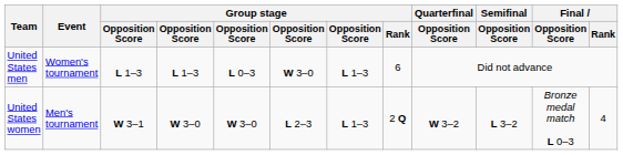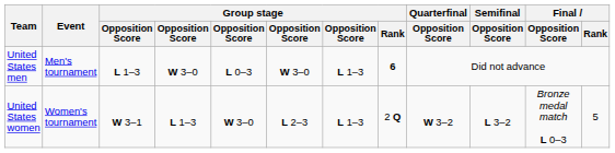 <table class=wikitable style=font-size:90%;text-align:center>
 <tr>
 <th rowspan=2>Team</th>
 <th rowspan=2>Event</th>
 <th colspan=6>Group stage</th>
 <th>Quarterfinal</th>
 <th>Semifinal</th>
 <th colspan=2>Final / </th>
 </tr>
 <tr style=font-size:95%>
 <th>Opposition<br>Score</th>
 <th>Opposition<br>Score</th>
 <th>Opposition<br>Score</th>
 <th>Opposition<br>Score</th>
 <th>Opposition<br>Score</th>
 <th>Rank</th>
 <th>Opposition<br>Score</th>
 <th>Opposition<br>Score</th>
 <th>Opposition<br>Score</th>
 <th>Rank</th>
 </tr>
 <tr>
 <td align=left><a href='#'>United States men</a></td>
-<td align=left><a href='#'>Women's tournament</a></td>
+<td align=left><a href='#'>Men's tournament</a></td>
 <td><br><strong>L</strong> 1–3</td>
-<td><br><strong>L</strong> 1–3</td>
+<td><br><strong>W</strong> 3–0</td>
 <td><br><strong>L</strong> 0–3</td>
 <td><br><strong>W</strong> 3–0</td>
 <td><br><strong>L</strong> 1–3</td>
-<td>6</td>
+<td><strong>6</strong></td>
 <td colspan=4>Did not advance</td>
 </tr>
 <tr>
 <td align=left><a href='#'>United States women</a></td>
-<td align=left><a href='#'>Men's tournament</a></td>
+<td align=left><a href='#'>Women's tournament</a></td>
 <td><br><strong>W</strong> 3–1</td>
-<td><br><strong>W</strong> 3–0</td>
+<td><br><strong>L</strong> 1–3</td>
 <td><br><strong>W</strong> 3–0</td>
 <td><br><strong>L</strong> 2–3</td>
 <td><br><strong>L</strong> 1–3</td>
 <td>2 <strong>Q</strong></td>
 <td><br><strong>W</strong> 3–2</td>
 <td><br><strong>L</strong> 3–2</td>
 <td><em>Bronze medal match</em><br><br><strong>L</strong> 0–3</td>
-<td>4</td>
+<td>5</td>
 </tr>
 </table>
